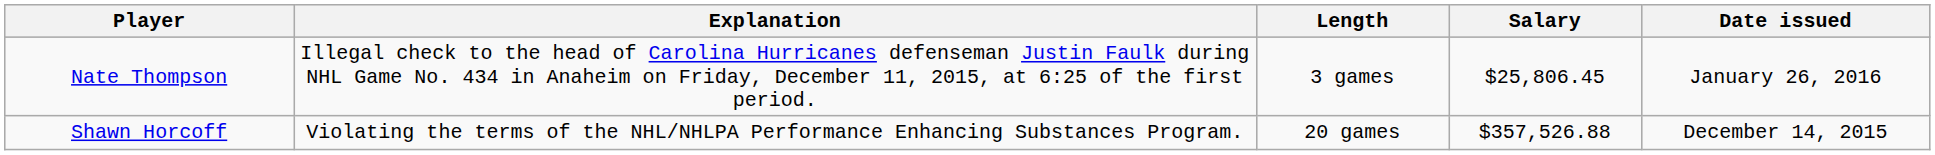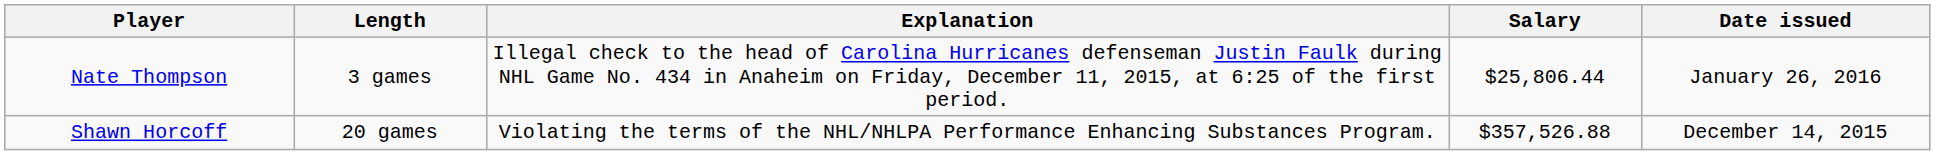 <table class="wikitable" style="text-align:center;">
 <tr>
 <th style="width:15%;">Player</th>
+<th style="width:10%;">Length</th>
 <th style="width:50%;">Explanation</th>
-<th style="width:10%;">Length</th>
 <th style="width:10%;">Salary</th>
 <th style="width:15%;">Date issued</th>
 </tr>
 <tr>
 <td><a href='#'>Nate Thompson</a></td>
+<td>3 games</td>
 <td>Illegal check to the head of <a href='#'>Carolina Hurricanes</a> defenseman <a href='#'>Justin Faulk</a> during NHL Game No. 434 in Anaheim on Friday, December 11, 2015, at 6:25 of the first period.</td>
-<td>3 games</td>
-<td>$25,806.45</td>
+<td>$25,806.44</td>
 <td>January 26, 2016</td>
 </tr>
 <tr>
 <td><a href='#'>Shawn Horcoff</a></td>
+<td>20 games</td>
 <td>Violating the terms of the NHL/NHLPA Performance Enhancing Substances Program.</td>
-<td>20 games</td>
 <td>$357,526.88</td>
 <td>December 14, 2015</td>
 </tr>
 </table>
